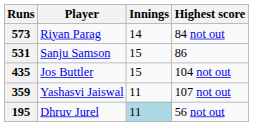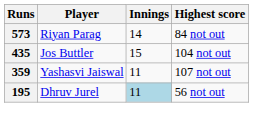 <table class="wikitable">
 <tr>
 <th>Runs</th>
 <th>Player</th>
 <th>Innings</th>
 <th>Highest score</th>
 </tr>
 <tr>
 <th>573</th>
 <td><a href='#'>Riyan Parag</a></td>
 <td>14</td>
 <td>84 <a href='#'>not out</a></td>
-</tr>
-<tr>
-<th>531</th>
-<td><a href='#'>Sanju Samson</a></td>
-<td>15</td>
-<td>86</td>
 </tr>
 <tr>
 <th>435</th>
 <td><a href='#'>Jos Buttler</a></td>
 <td>15</td>
 <td>104 <a href='#'>not out</a></td>
 </tr>
 <tr>
 <th>359</th>
 <td><a href='#'>Yashasvi Jaiswal</a></td>
 <td>11</td>
 <td>107 <a href='#'>not out</a></td>
 </tr>
 <tr>
 <th>195</th>
 <td><a href='#'>Dhruv Jurel</a></td>
 <td style="background: lightblue;">11</td>
 <td>56 <a href='#'>not out</a></td>
 </tr>
 </table>
